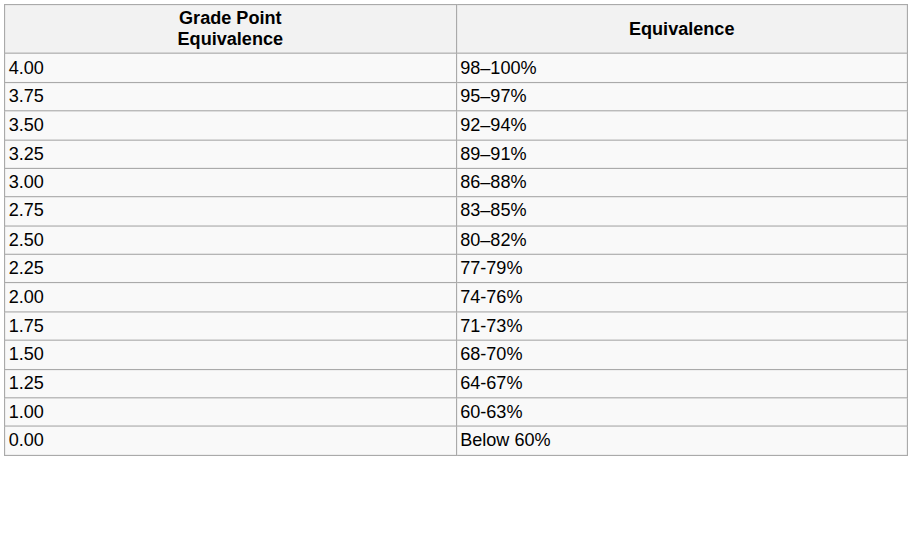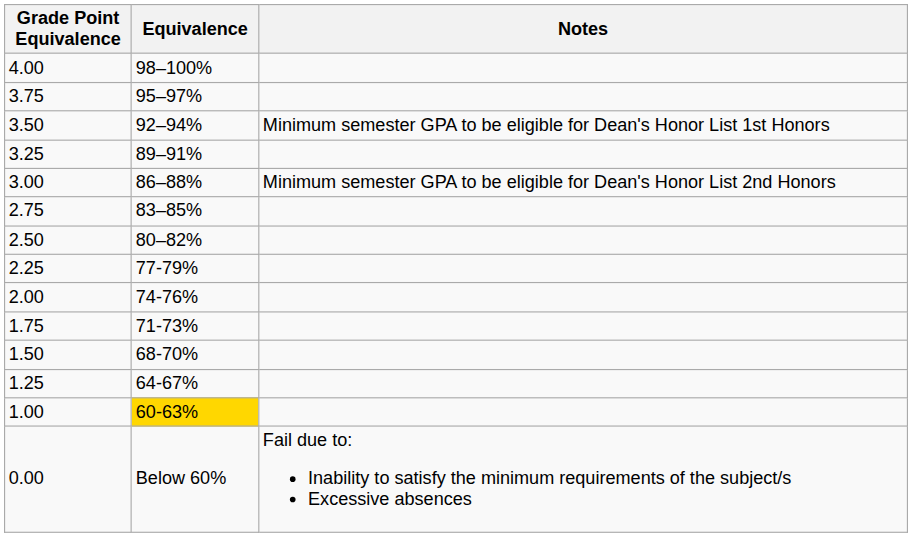 <table class="wikitable" style="width:800px">
 <tr>
 <th>Grade Point<br>Equivalence</th>
 <th>Equivalence</th>
+<th>Notes</th>
 </tr>
 <tr>
 <td>4.00</td>
 <td>98–100%</td>
+<td></td>
 </tr>
 <tr>
 <td>3.75</td>
 <td>95–97%</td>
+<td></td>
 </tr>
 <tr>
 <td>3.50</td>
 <td>92–94%</td>
+<td>Minimum semester GPA to be eligible for Dean's Honor List 1st Honors</td>
 </tr>
 <tr>
 <td>3.25</td>
 <td>89–91%</td>
+<td></td>
 </tr>
 <tr>
 <td>3.00</td>
 <td>86–88%</td>
+<td>Minimum semester GPA to be eligible for Dean's Honor List 2nd Honors</td>
 </tr>
 <tr>
 <td>2.75</td>
 <td>83–85%</td>
+<td></td>
 </tr>
 <tr>
 <td>2.50</td>
 <td>80–82%</td>
+<td></td>
 </tr>
 <tr>
 <td>2.25</td>
 <td>77-79%</td>
+<td></td>
 </tr>
 <tr>
 <td>2.00</td>
 <td>74-76%</td>
+<td></td>
 </tr>
 <tr>
 <td>1.75</td>
 <td>71-73%</td>
+<td></td>
 </tr>
 <tr>
 <td>1.50</td>
 <td>68-70%</td>
+<td></td>
 </tr>
 <tr>
 <td>1.25</td>
 <td>64-67%</td>
+<td></td>
 </tr>
 <tr>
 <td>1.00</td>
-<td>60-63%</td>
+<td style="background: gold;">60-63%</td>
+<td></td>
 </tr>
 <tr>
 <td>0.00</td>
 <td>Below 60%</td>
+<td>Fail due to:<br><ul><li>Inability to satisfy the minimum requirements of the subject/s</li><li>Excessive absences</li></ul></td>
 </tr>
 </table>
